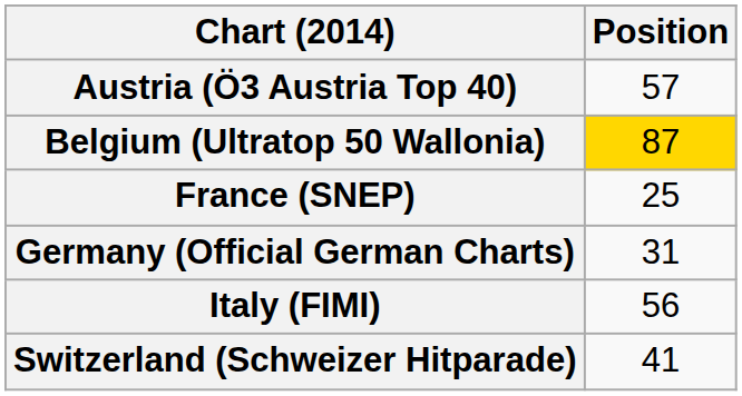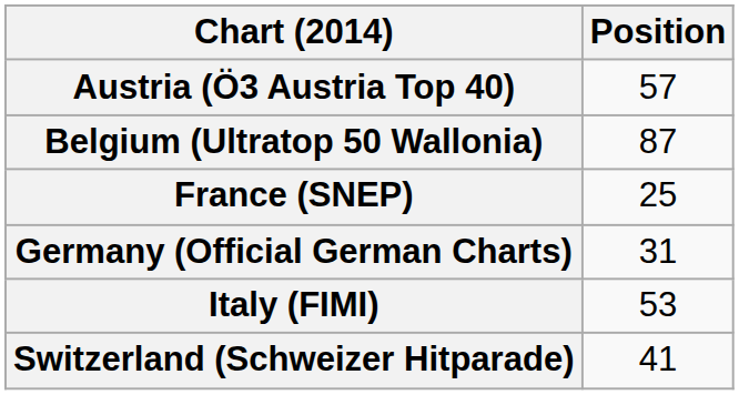 <table class="wikitable sortable plainrowheaders">
 <tr>
 <th>Chart (2014)</th>
 <th>Position</th>
 </tr>
 <tr>
 <th scope="row">Austria (Ö3 Austria Top 40)</th>
 <td style="text-align:center;">57</td>
 </tr>
 <tr>
 <th scope="row">Belgium (Ultratop 50 Wallonia)</th>
-<td style="background: gold; text-align:center;">87</td>
+<td style="text-align:center;">87</td>
 </tr>
 <tr>
 <th scope="row">France (SNEP)</th>
 <td style="text-align:center;">25</td>
 </tr>
 <tr>
 <th scope="row">Germany (Official German Charts)</th>
 <td style="text-align:center;">31</td>
 </tr>
 <tr>
 <th scope="row">Italy (FIMI)</th>
-<td style="text-align:center;">56</td>
+<td style="text-align:center;">53</td>
 </tr>
 <tr>
 <th scope="row">Switzerland (Schweizer Hitparade)</th>
 <td style="text-align:center;">41</td>
 </tr>
 </table>
